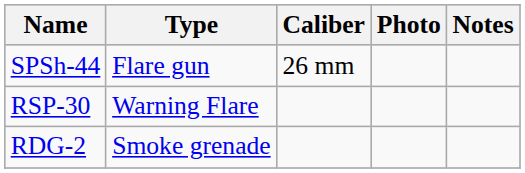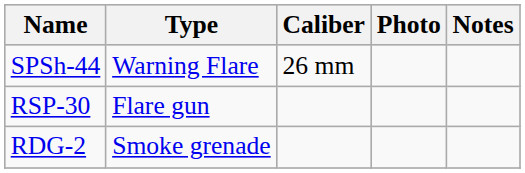 <table class="wikitable">
 <tr>
 <th>Name</th>
 <th>Type</th>
 <th>Caliber</th>
 <th>Photo</th>
 <th>Notes</th>
 </tr>
 <tr>
 <td><a href='#'>SPSh-44</a></td>
-<td><a href='#'>Flare gun</a></td>
+<td><a href='#'>Warning Flare</a></td>
 <td>26 mm</td>
 <td></td>
 <td></td>
 </tr>
 <tr>
 <td><a href='#'>RSP-30</a></td>
-<td><a href='#'>Warning Flare</a></td>
+<td><a href='#'>Flare gun</a></td>
 <td></td>
 <td></td>
 <td></td>
 </tr>
 <tr>
 <td><a href='#'>RDG-2</a></td>
 <td><a href='#'>Smoke grenade</a></td>
 <td></td>
 <td></td>
 <td></td>
 </tr>
 </table>
